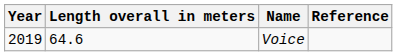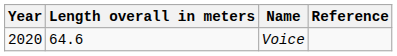 <table class="wikitable sortable">
 <tr>
 <th>Year</th>
 <th>Length overall in meters</th>
 <th>Name</th>
 <th>Reference</th>
 </tr>
 <tr>
-<td>2019</td>
+<td>2020</td>
 <td>64.6</td>
 <td><em>Voice</em></td>
 <td></td>
 </tr>
 </table>
